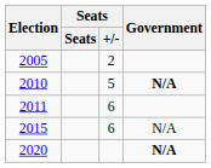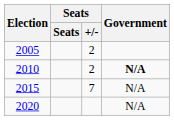 <table class="wikitable" style=text-align:center>
 <tr>
 <th rowspan="2">Election</th>
 <th colspan="2">Seats</th>
 <th rowspan="2">Government</th>
 </tr>
 <tr>
 <th>Seats</th>
 <th>+/-</th>
 </tr>
 <tr>
 <td><a href='#'>2005</a></td>
 <td></td>
 <td> 2</td>
 <td></td>
 </tr>
 <tr>
 <td><a href='#'>2010</a></td>
 <td></td>
-<td> 5</td>
+<td> 2</td>
 <td><strong>N/A</strong></td>
-</tr>
-<tr>
-<td><a href='#'>2011</a></td>
-<td></td>
-<td> 6</td>
-<td></td>
 </tr>
 <tr>
 <td><a href='#'>2015</a></td>
 <td></td>
-<td> 6</td>
+<td> 7</td>
 <td>N/A</td>
 </tr>
 <tr>
 <td><a href='#'>2020</a></td>
 <td></td>
 <td></td>
-<td><strong>N/A</strong></td>
+<td>N/A</td>
 </tr>
 </table>
